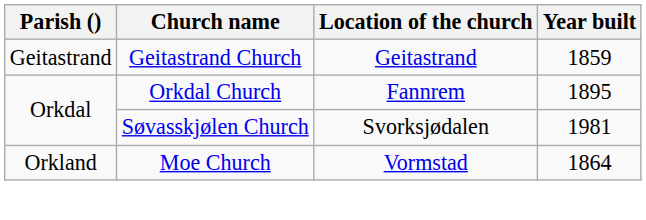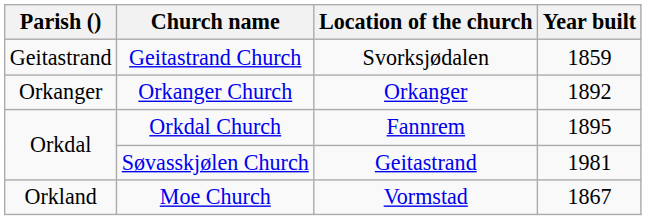 <table class="wikitable" style="text-align:center">
 <tr>
 <th>Parish ()</th>
 <th>Church name</th>
 <th>Location of the church</th>
 <th>Year built</th>
 </tr>
 <tr>
 <td>Geitastrand</td>
 <td><a href='#'>Geitastrand Church</a></td>
-<td><a href='#'>Geitastrand</a></td>
+<td>Svorksjødalen</td>
 <td>1859</td>
+</tr>
+<tr>
+<td>Orkanger</td>
+<td><a href='#'>Orkanger Church</a></td>
+<td><a href='#'>Orkanger</a></td>
+<td>1892</td>
 </tr>
 <tr>
 <td rowspan="2">Orkdal</td>
 <td><a href='#'>Orkdal Church</a></td>
 <td><a href='#'>Fannrem</a></td>
 <td>1895</td>
 </tr>
 <tr>
 <td><a href='#'>Søvasskjølen Church</a></td>
-<td>Svorksjødalen</td>
+<td><a href='#'>Geitastrand</a></td>
 <td>1981</td>
 </tr>
 <tr>
 <td>Orkland</td>
 <td><a href='#'>Moe Church</a></td>
 <td><a href='#'>Vormstad</a></td>
-<td>1864</td>
+<td>1867</td>
 </tr>
 </table>
